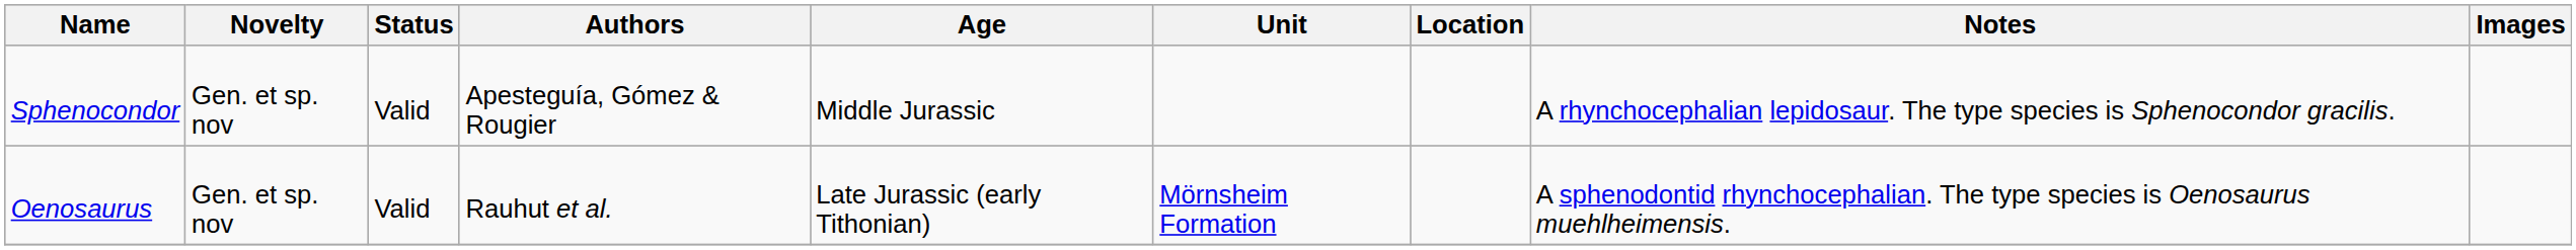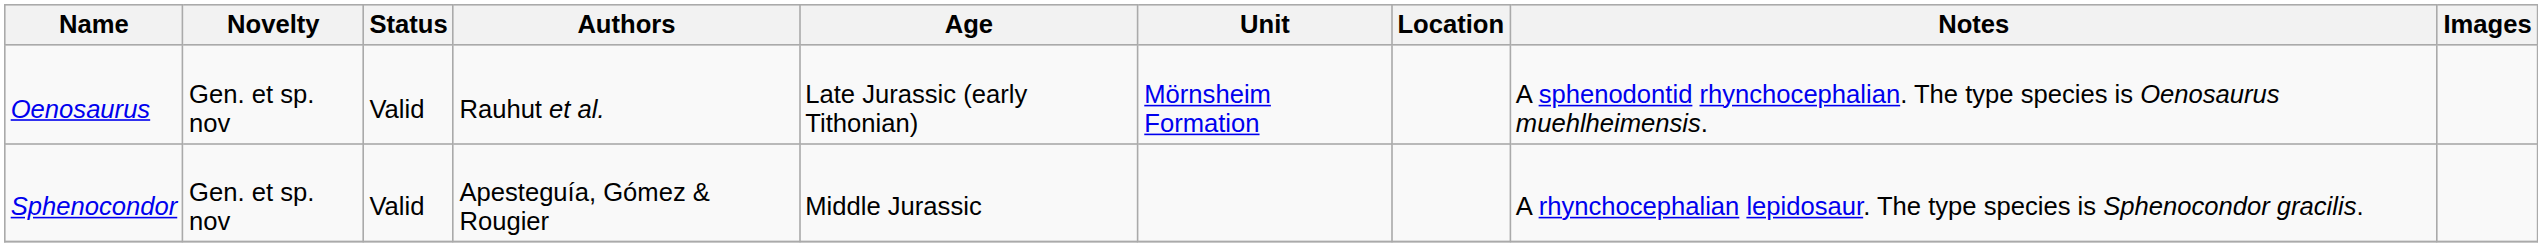 <table class="wikitable sortable" align="center" width="100%">
 <tr>
 <th>Name</th>
 <th>Novelty</th>
 <th>Status</th>
 <th>Authors</th>
 <th>Age</th>
 <th>Unit</th>
 <th>Location</th>
 <th>Notes</th>
 <th>Images</th>
 </tr>
 <tr>
+<td><br><em><a href='#'>Oenosaurus</a></em></td>
+<td><br>Gen. et sp. nov</td>
+<td><br>Valid</td>
+<td><br>Rauhut <em>et al.</em></td>
+<td><br>Late Jurassic (early Tithonian)</td>
+<td><br><a href='#'>Mörnsheim Formation</a></td>
+<td><br></td>
+<td><br>A <a href='#'>sphenodontid</a> <a href='#'>rhynchocephalian</a>. The type species is <em>Oenosaurus muehlheimensis</em>.</td>
+<td></td>
+</tr>
+<tr>
 <td><br><em><a href='#'>Sphenocondor</a></em></td>
 <td><br>Gen. et sp. nov</td>
 <td><br>Valid</td>
 <td><br>Apesteguía, Gómez & Rougier</td>
 <td><br>Middle Jurassic</td>
 <td></td>
 <td><br></td>
 <td><br>A <a href='#'>rhynchocephalian</a> <a href='#'>lepidosaur</a>. The type species is <em>Sphenocondor gracilis</em>.</td>
 <td></td>
 </tr>
 <tr>
-<td><br><em><a href='#'>Oenosaurus</a></em></td>
-<td><br>Gen. et sp. nov</td>
-<td><br>Valid</td>
-<td><br>Rauhut <em>et al.</em></td>
-<td><br>Late Jurassic (early Tithonian)</td>
-<td><br><a href='#'>Mörnsheim Formation</a></td>
-<td><br></td>
-<td><br>A <a href='#'>sphenodontid</a> <a href='#'>rhynchocephalian</a>. The type species is <em>Oenosaurus muehlheimensis</em>.</td>
-<td></td>
-</tr>
-<tr>
 </tr>
 </table>
